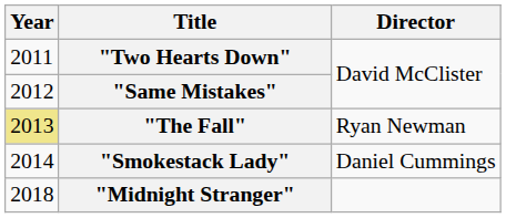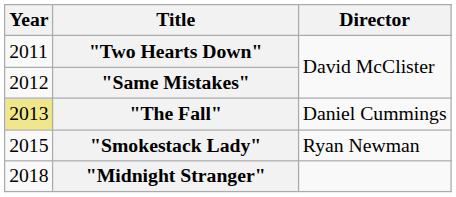 <table class="wikitable plainrowheaders">
 <tr>
 <th>Year</th>
 <th style="width:12em;">Title</th>
 <th>Director</th>
 </tr>
 <tr>
 <td>2011</td>
 <th scope="row">"Two Hearts Down"</th>
 <td rowspan="2">David McClister</td>
 </tr>
 <tr>
 <td>2012</td>
 <th scope="row">"Same Mistakes"</th>
 </tr>
 <tr>
 <td style="background: khaki;">2013</td>
 <th scope="row">"The Fall"</th>
-<td>Ryan Newman</td>
+<td>Daniel Cummings</td>
 </tr>
 <tr>
-<td>2014</td>
+<td>2015</td>
 <th scope="row">"Smokestack Lady"</th>
-<td>Daniel Cummings</td>
+<td>Ryan Newman</td>
 </tr>
 <tr>
 <td>2018</td>
 <th scope="row">"Midnight Stranger"</th>
 <td></td>
 </tr>
 </table>
